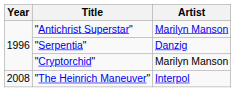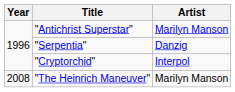 <table class="wikitable">
 <tr>
 <th>Year</th>
 <th>Title</th>
 <th>Artist</th>
 </tr>
 <tr>
 <td rowspan=3>1996</td>
 <td>"<a href='#'>Antichrist Superstar</a>"</td>
 <td><a href='#'>Marilyn Manson</a></td>
 </tr>
 <tr>
 <td>"<a href='#'>Serpentia</a>"</td>
 <td><a href='#'>Danzig</a></td>
 </tr>
 <tr>
 <td>"<a href='#'>Cryptorchid</a>"</td>
-<td>Marilyn Manson</td>
+<td><a href='#'>Interpol</a></td>
 </tr>
 <tr>
 <td>2008</td>
 <td>"<a href='#'>The Heinrich Maneuver</a>"</td>
-<td><a href='#'>Interpol</a></td>
+<td>Marilyn Manson</td>
 </tr>
 </table>
